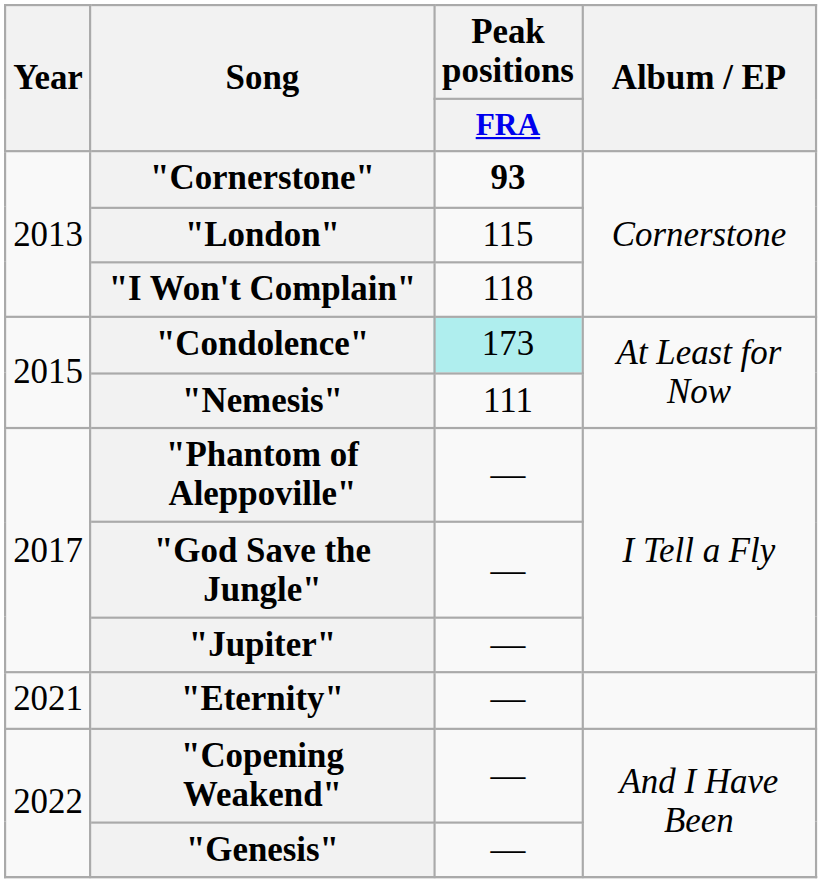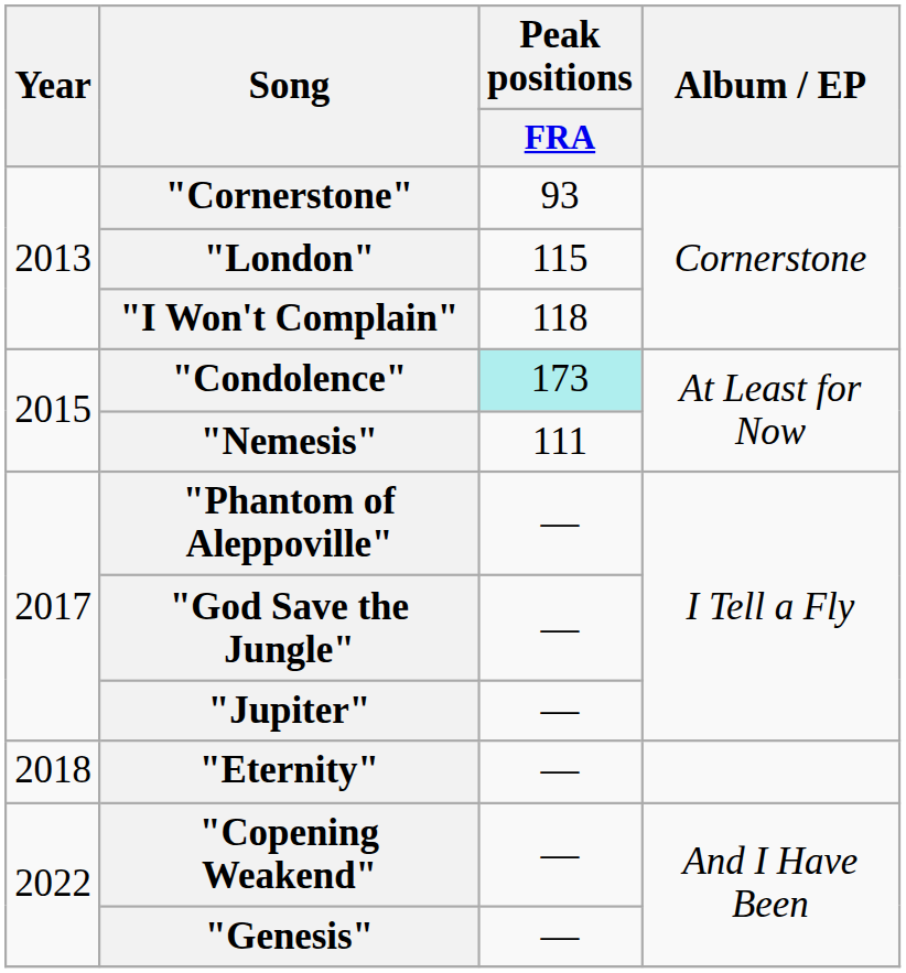 <table class="wikitable plainrowheaders">
 <tr>
 <th rowspan="2" style="text-align:center; width:10px;">Year</th>
 <th rowspan="2" style="text-align:center; width:150px;">Song</th>
 <th style="text-align:center; width:20px;">Peak positions</th>
 <th rowspan="2" style="text-align:center; width:100px;">Album / EP</th>
 </tr>
 <tr>
 <th scope="col" style="width:3em;font-size:90%;"><a href='#'>FRA</a><br></th>
 </tr>
 <tr>
 <td style="text-align:center;" rowspan=3>2013</td>
 <th scope="row">"Cornerstone"</th>
-<td style="text-align:center;"><strong>93</strong></td>
+<td style="text-align:center;">93</td>
 <td style="text-align:center;" rowspan=3><em>Cornerstone</em></td>
 </tr>
 <tr>
 <th scope="row">"London"</th>
 <td style="text-align:center;">115</td>
 </tr>
 <tr>
 <th scope="row">"I Won't Complain"</th>
 <td style="text-align:center;">118</td>
 </tr>
 <tr>
 <td style="text-align:center;" rowspan=2>2015</td>
 <th scope="row">"Condolence"</th>
 <td style="background: paleturquoise; text-align:center;">173</td>
 <td style="text-align:center;" rowspan=2><em>At Least for Now</em></td>
 </tr>
 <tr>
 <th scope="row">"Nemesis"</th>
 <td style="text-align:center;">111</td>
 </tr>
 <tr>
 <td style="text-align:center;" rowspan=3>2017</td>
 <th scope="row">"Phantom of Aleppoville"</th>
 <td style="text-align:center;">—</td>
 <td style="text-align:center;" rowspan=3><em>I Tell a Fly</em></td>
 </tr>
 <tr>
 <th scope="row">"God Save the Jungle"</th>
 <td style="text-align:center;">—</td>
 </tr>
 <tr>
 <th scope="row">"Jupiter"</th>
 <td style="text-align:center;">—</td>
 </tr>
 <tr>
-<td>2021</td>
+<td>2018</td>
 <th scope="row">"Eternity"</th>
 <td style="text-align:center;">—</td>
 <td></td>
 </tr>
 <tr>
 <td style="text-align:center;" rowspan=2>2022</td>
 <th scope="row">"Copening Weakend"</th>
 <td style="text-align:center;">—</td>
 <td style="text-align:center;" rowspan=2><em>And I Have Been</em></td>
 </tr>
 <tr>
 <th scope="row">"Genesis"</th>
 <td style="text-align:center;">—</td>
 </tr>
 <tr>
 </tr>
 </table>
